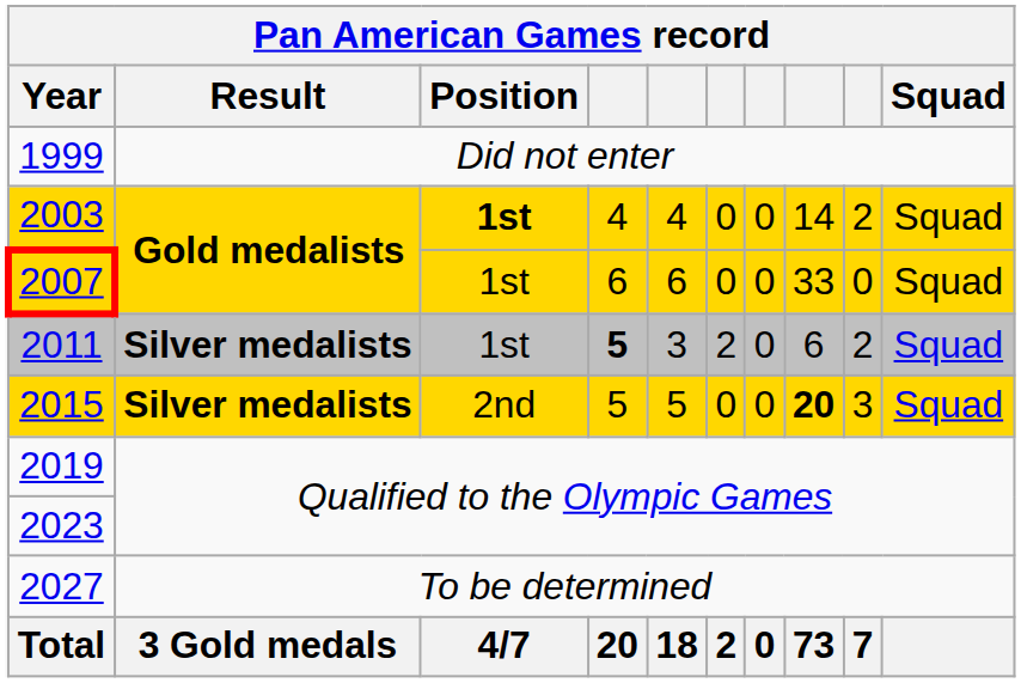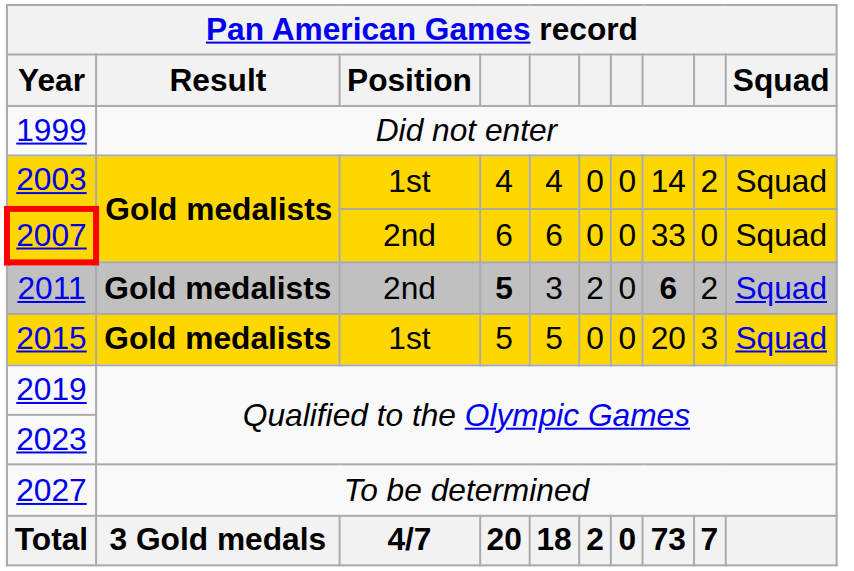 <table class="wikitable" style="text-align: center;">
 <tr>
 <th colspan=10><a href='#'>Pan American Games</a> record</th>
 </tr>
 <tr>
 <th>Year</th>
 <th>Result</th>
 <th>Position</th>
 <th></th>
 <th></th>
 <th></th>
 <th></th>
 <th></th>
 <th></th>
 <th>Squad</th>
 </tr>
 <tr>
 <td> <a href='#'>1999</a></td>
 <td colspan=9><em>Did not enter</em></td>
 </tr>
 <tr bgcolor=gold>
 <td> <a href='#'>2003</a></td>
 <td rowspan=2><strong>Gold medalists</strong></td>
-<td><strong>1st</strong></td>
+<td>1st</td>
 <td>4</td>
 <td>4</td>
 <td>0</td>
 <td>0</td>
 <td>14</td>
 <td>2</td>
 <td>Squad</td>
 </tr>
 <tr bgcolor=gold>
 <td style="border: 3px solid red"> <a href='#'>2007</a></td>
-<td>1st</td>
+<td>2nd</td>
 <td>6</td>
 <td>6</td>
 <td>0</td>
 <td>0</td>
 <td>33</td>
 <td>0</td>
 <td>Squad</td>
 </tr>
 <tr bgcolor=silver>
 <td> <a href='#'>2011</a></td>
-<td><strong>Silver medalists</strong></td>
-<td>1st</td>
+<td><strong>Gold medalists</strong></td>
+<td>2nd</td>
 <td><strong>5</strong></td>
 <td>3</td>
 <td>2</td>
 <td>0</td>
-<td>6</td>
+<td><strong>6</strong></td>
 <td>2</td>
 <td><a href='#'>Squad</a></td>
 </tr>
 <tr bgcolor=gold>
 <td> <a href='#'>2015</a></td>
-<td><strong>Silver medalists</strong></td>
-<td>2nd</td>
+<td><strong>Gold medalists</strong></td>
+<td>1st</td>
 <td>5</td>
 <td>5</td>
 <td>0</td>
 <td>0</td>
-<td><strong>20</strong></td>
+<td>20</td>
 <td>3</td>
 <td><a href='#'>Squad</a></td>
 </tr>
 <tr>
 <td> <a href='#'>2019</a></td>
 <td colspan=9 rowspan=2><em>Qualified to the <a href='#'>Olympic Games</a></em></td>
 </tr>
 <tr>
 <td> <a href='#'>2023</a></td>
 </tr>
 <tr>
 <td> <a href='#'>2027</a></td>
 <td colspan=9><em>To be determined</em></td>
 </tr>
 <tr>
 <th>Total</th>
 <th>3 Gold medals</th>
 <th>4/7</th>
 <th>20</th>
 <th>18</th>
 <th>2</th>
 <th>0</th>
 <th>73</th>
 <th>7</th>
 <th></th>
 </tr>
 </table>
